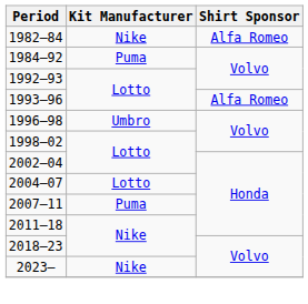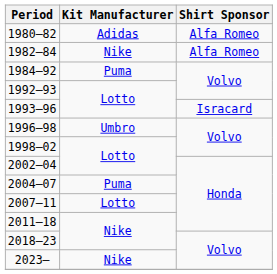 <table class="wikitable" style="text-align: center; float:right; margin-left:1em;">
 <tr>
 <th>Period</th>
 <th>Kit Manufacturer</th>
 <th>Shirt Sponsor</th>
+</tr>
+<tr>
+<td>1980–82</td>
+<td rowspan=1><a href='#'>Adidas</a></td>
+<td rowspan=1><a href='#'>Alfa Romeo</a></td>
 </tr>
 <tr>
 <td>1982–84</td>
 <td rowspan=1><a href='#'>Nike</a></td>
 <td rowspan=1><a href='#'>Alfa Romeo</a></td>
 </tr>
 <tr>
 <td>1984–92</td>
 <td rowspan=1><a href='#'>Puma</a></td>
 <td rowspan=2><a href='#'>Volvo</a></td>
 </tr>
 <tr>
 <td>1992–93</td>
 <td rowspan=2><a href='#'>Lotto</a></td>
 </tr>
 <tr>
 <td>1993–96</td>
-<td rowspan=1><a href='#'>Alfa Romeo</a></td>
+<td rowspan=1><a href='#'>Isracard</a></td>
 </tr>
 <tr>
 <td>1996–98</td>
 <td rowspan=1><a href='#'>Umbro</a></td>
 <td rowspan=2><a href='#'>Volvo</a></td>
 </tr>
 <tr>
 <td>1998–02</td>
 <td rowspan=2><a href='#'>Lotto</a></td>
 </tr>
 <tr>
 <td>2002–04</td>
 <td rowspan=4><a href='#'>Honda</a></td>
 </tr>
 <tr>
 <td>2004–07</td>
-<td rowspan=1><a href='#'>Lotto</a></td>
+<td rowspan=1><a href='#'>Puma</a></td>
 </tr>
 <tr>
 <td>2007–11</td>
-<td rowspan=1><a href='#'>Puma</a></td>
+<td rowspan=1><a href='#'>Lotto</a></td>
 </tr>
 <tr>
 <td>2011–18</td>
 <td rowspan=2><a href='#'>Nike</a></td>
 </tr>
 <tr>
 <td>2018–23</td>
 <td rowspan=2><a href='#'>Volvo</a></td>
 </tr>
 <tr>
 <td>2023–</td>
 <td rowspan=1><a href='#'>Nike</a></td>
 </tr>
 <tr>
 </tr>
 </table>
